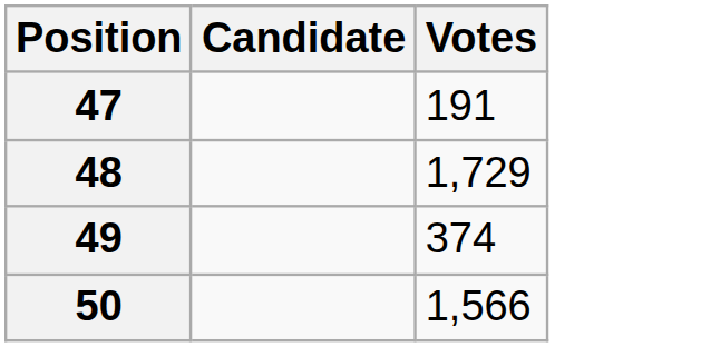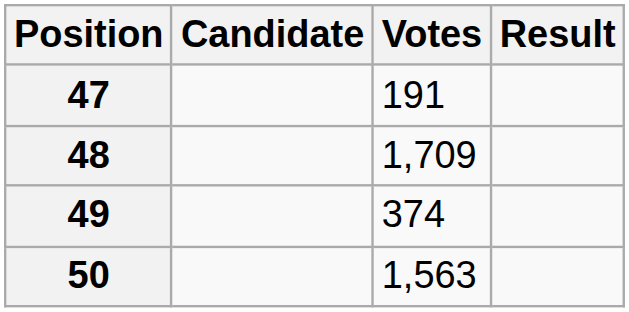 <table class="wikitable sortable col3right">
 <tr>
 <th scope="col">Position</th>
 <th scope="col">Candidate</th>
 <th scope="col">Votes</th>
+<th scope="col">Result</th>
 </tr>
 <tr>
 <th scope="row">47</th>
 <td></td>
 <td>191</td>
+<td></td>
 </tr>
 <tr>
 <th scope="row">48</th>
 <td></td>
-<td>1,729</td>
+<td>1,709</td>
+<td></td>
 </tr>
 <tr>
 <th scope="row">49</th>
 <td></td>
 <td>374</td>
+<td></td>
 </tr>
 <tr>
 <th scope="row">50</th>
 <td></td>
-<td>1,566</td>
+<td>1,563</td>
+<td></td>
 </tr>
 </table>
